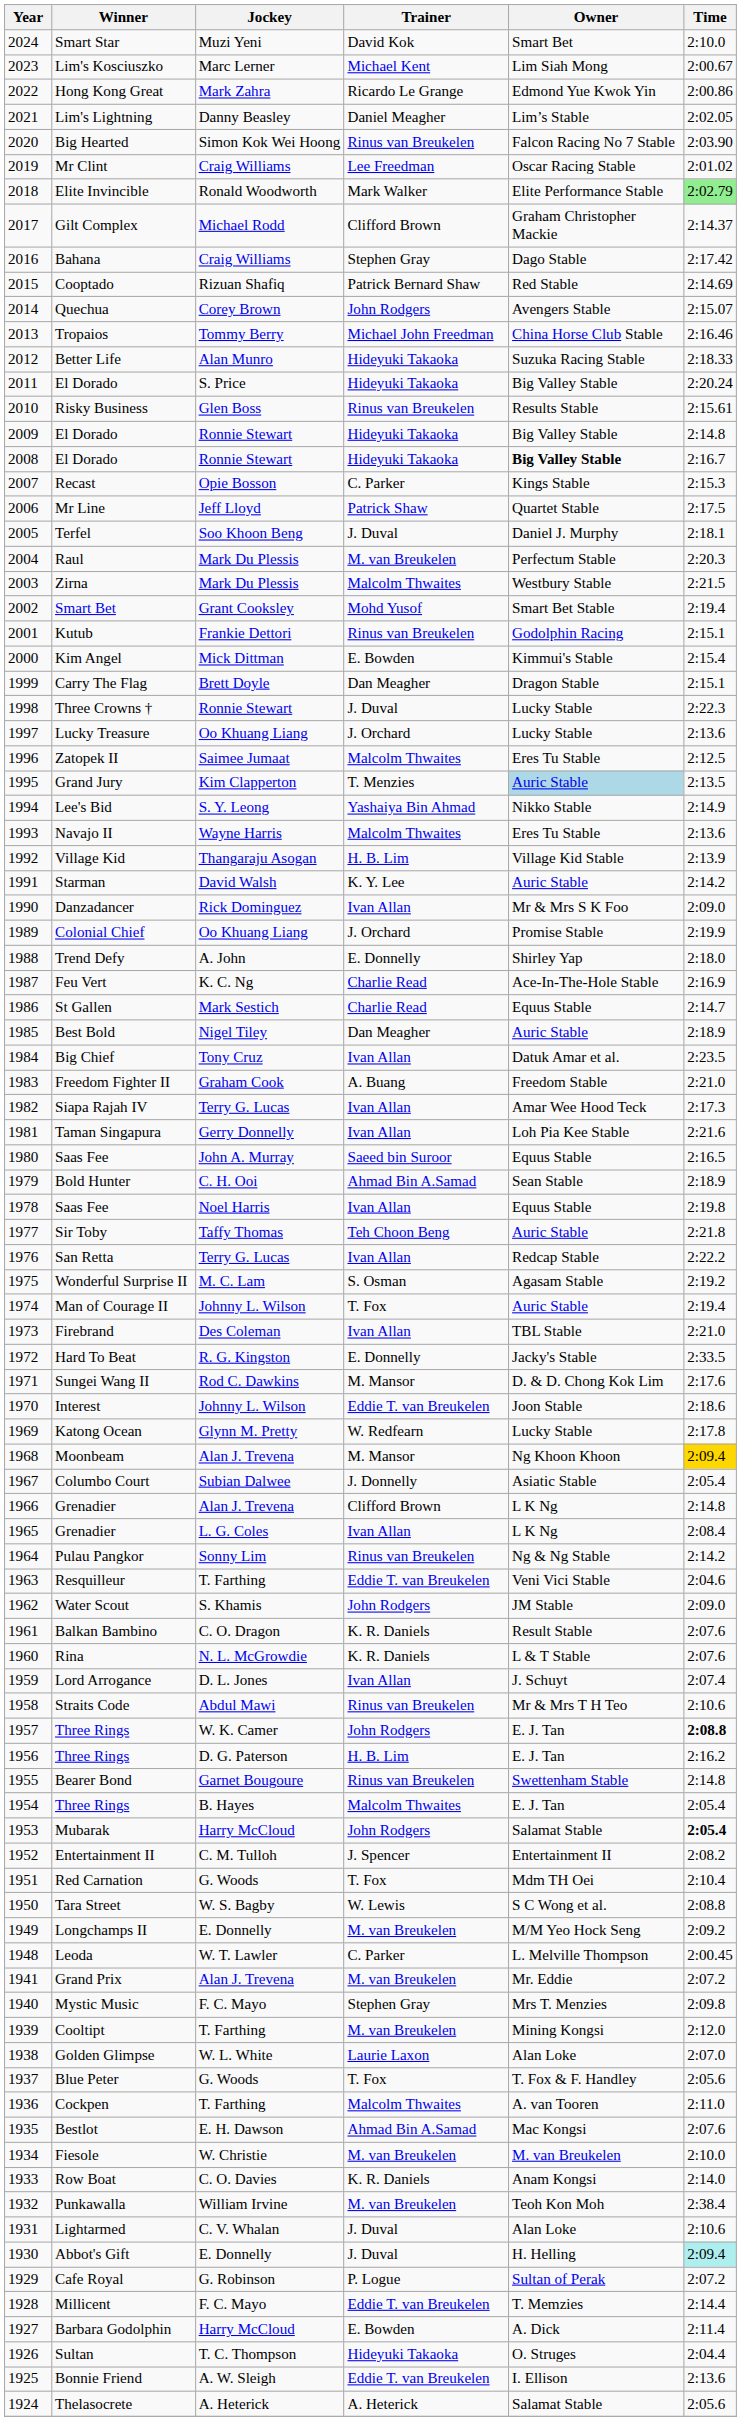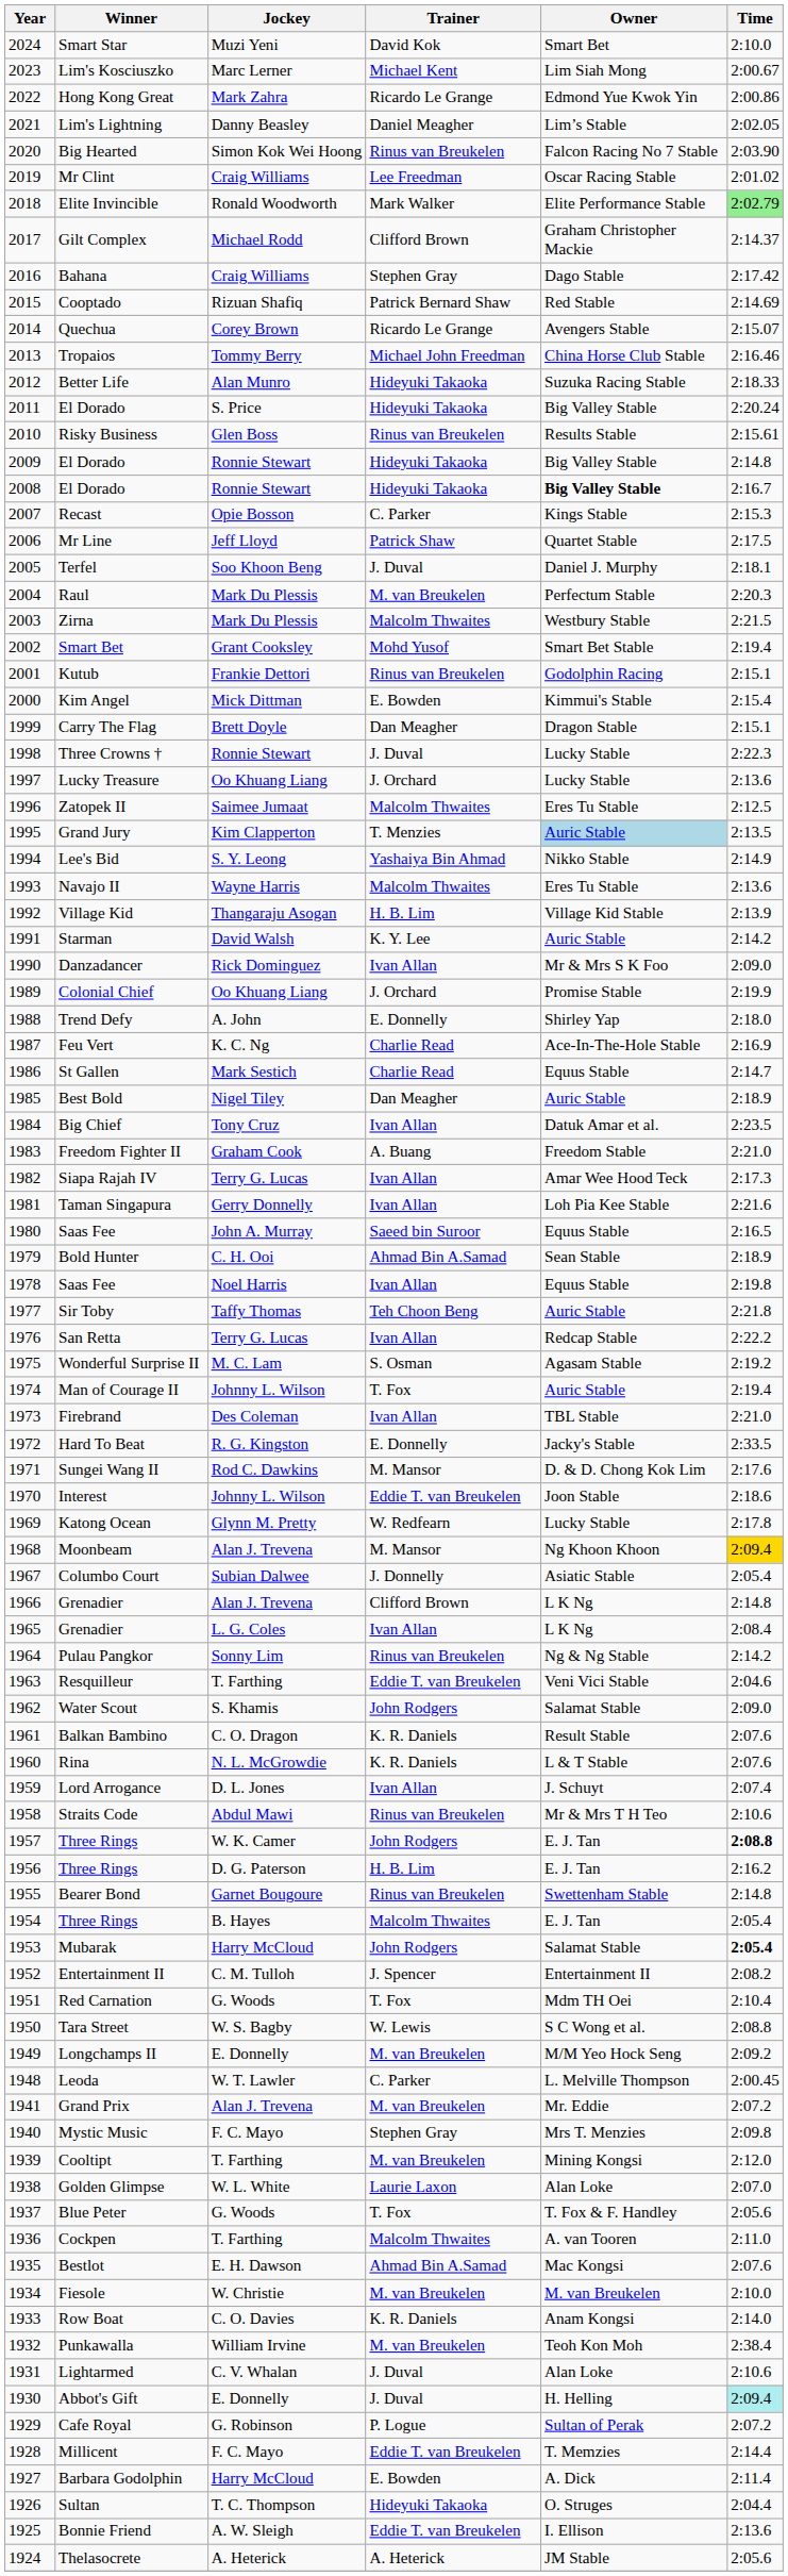 <table class="wikitable sortable" style="font-size:90%">
 <tr>
 <th style="width:38px">Year<br></th>
 <th style="width:130px">Winner<br></th>
 <th style="width:135px">Jockey<br></th>
 <th style="width:150px">Trainer<br></th>
 <th style="width:160px">Owner<br></th>
 <th>Time</th>
 </tr>
 <tr>
 <td>2024</td>
 <td>Smart Star</td>
 <td>Muzi Yeni</td>
 <td>David Kok</td>
 <td>Smart Bet</td>
 <td>2:10.0</td>
 </tr>
 <tr>
 <td>2023</td>
 <td>Lim's Kosciuszko</td>
 <td>Marc Lerner</td>
 <td><a href='#'>Michael Kent</a></td>
 <td>Lim Siah Mong</td>
 <td>2:00.67</td>
 </tr>
 <tr>
 <td>2022</td>
 <td>Hong Kong Great</td>
 <td><a href='#'>Mark Zahra</a></td>
 <td>Ricardo Le Grange</td>
 <td>Edmond Yue Kwok Yin</td>
 <td>2:00.86</td>
 </tr>
 <tr>
 <td>2021</td>
 <td>Lim's Lightning</td>
 <td>Danny Beasley</td>
 <td>Daniel Meagher</td>
 <td>Lim’s Stable</td>
 <td>2:02.05</td>
 </tr>
 <tr>
 <td>2020</td>
 <td>Big Hearted</td>
 <td>Simon Kok Wei Hoong</td>
 <td><a href='#'>Rinus van Breukelen</a></td>
 <td>Falcon Racing No 7 Stable</td>
 <td>2:03.90</td>
 </tr>
 <tr>
 <td>2019</td>
 <td>Mr Clint</td>
 <td><a href='#'>Craig Williams</a></td>
 <td><a href='#'>Lee Freedman</a></td>
 <td>Oscar Racing Stable</td>
 <td>2:01.02</td>
 </tr>
 <tr>
 <td>2018</td>
 <td>Elite Invincible</td>
 <td>Ronald Woodworth</td>
 <td>Mark Walker</td>
 <td>Elite Performance Stable</td>
 <td style="background: lightgreen;">2:02.79</td>
 </tr>
 <tr>
 <td>2017</td>
 <td>Gilt Complex</td>
 <td><a href='#'>Michael Rodd</a></td>
 <td>Clifford Brown</td>
 <td>Graham Christopher Mackie</td>
 <td>2:14.37</td>
 </tr>
 <tr>
 <td>2016</td>
 <td>Bahana</td>
 <td><a href='#'>Craig Williams</a></td>
 <td>Stephen Gray</td>
 <td>Dago Stable</td>
 <td>2:17.42</td>
 </tr>
 <tr>
 <td>2015</td>
 <td>Cooptado</td>
 <td>Rizuan Shafiq</td>
 <td>Patrick Bernard Shaw</td>
 <td>Red Stable</td>
 <td>2:14.69</td>
 </tr>
 <tr>
 <td>2014</td>
 <td>Quechua</td>
 <td><a href='#'>Corey Brown</a></td>
-<td><a href='#'>John Rodgers</a></td>
+<td>Ricardo Le Grange</td>
 <td>Avengers Stable</td>
 <td>2:15.07</td>
 </tr>
 <tr>
 <td>2013</td>
 <td>Tropaios</td>
 <td><a href='#'>Tommy Berry</a></td>
 <td><a href='#'>Michael John Freedman</a></td>
 <td><a href='#'>China Horse Club</a> Stable</td>
 <td>2:16.46</td>
 </tr>
 <tr>
 <td>2012</td>
 <td>Better Life</td>
 <td><a href='#'>Alan Munro</a></td>
 <td><a href='#'>Hideyuki Takaoka</a></td>
 <td>Suzuka Racing Stable</td>
 <td>2:18.33</td>
 </tr>
 <tr>
 <td>2011</td>
 <td>El Dorado</td>
 <td>S. Price</td>
 <td><a href='#'>Hideyuki Takaoka</a></td>
 <td>Big Valley Stable</td>
 <td>2:20.24</td>
 </tr>
 <tr>
 <td>2010</td>
 <td>Risky Business</td>
 <td><a href='#'>Glen Boss</a></td>
 <td><a href='#'>Rinus van Breukelen</a></td>
 <td>Results Stable</td>
 <td>2:15.61</td>
 </tr>
 <tr>
 <td>2009</td>
 <td>El Dorado</td>
 <td><a href='#'>Ronnie Stewart</a></td>
 <td><a href='#'>Hideyuki Takaoka</a></td>
 <td>Big Valley Stable</td>
 <td>2:14.8</td>
 </tr>
 <tr>
 <td>2008</td>
 <td>El Dorado</td>
 <td><a href='#'>Ronnie Stewart</a></td>
 <td><a href='#'>Hideyuki Takaoka</a></td>
 <td><strong>Big Valley Stable</strong></td>
 <td>2:16.7</td>
 </tr>
 <tr>
 <td>2007</td>
 <td>Recast</td>
 <td><a href='#'>Opie Bosson</a></td>
 <td>C. Parker</td>
 <td>Kings Stable</td>
 <td>2:15.3</td>
 </tr>
 <tr>
 <td>2006</td>
 <td>Mr Line</td>
 <td><a href='#'>Jeff Lloyd</a></td>
 <td><a href='#'>Patrick Shaw</a></td>
 <td>Quartet Stable</td>
 <td>2:17.5</td>
 </tr>
 <tr>
 <td>2005</td>
 <td>Terfel</td>
 <td><a href='#'>Soo Khoon Beng</a></td>
 <td>J. Duval</td>
 <td>Daniel J. Murphy</td>
 <td>2:18.1</td>
 </tr>
 <tr>
 <td>2004</td>
 <td>Raul</td>
 <td><a href='#'>Mark Du Plessis</a></td>
 <td><a href='#'>M. van Breukelen</a></td>
 <td>Perfectum Stable</td>
 <td>2:20.3</td>
 </tr>
 <tr>
 <td>2003</td>
 <td>Zirna</td>
 <td><a href='#'>Mark Du Plessis</a></td>
 <td><a href='#'>Malcolm Thwaites</a></td>
 <td>Westbury Stable</td>
 <td>2:21.5</td>
 </tr>
 <tr>
 <td>2002</td>
 <td><a href='#'>Smart Bet</a></td>
 <td><a href='#'>Grant Cooksley</a></td>
 <td><a href='#'>Mohd Yusof</a></td>
 <td>Smart Bet Stable</td>
 <td>2:19.4</td>
 </tr>
 <tr>
 <td>2001</td>
 <td>Kutub</td>
 <td><a href='#'>Frankie Dettori</a></td>
 <td><a href='#'>Rinus van Breukelen</a></td>
 <td><a href='#'>Godolphin Racing</a></td>
 <td>2:15.1</td>
 </tr>
 <tr>
 <td>2000</td>
 <td>Kim Angel</td>
 <td><a href='#'>Mick Dittman</a></td>
 <td>E. Bowden</td>
 <td>Kimmui's Stable</td>
 <td>2:15.4</td>
 </tr>
 <tr>
 <td>1999</td>
 <td>Carry The Flag</td>
 <td><a href='#'>Brett Doyle</a></td>
 <td>Dan Meagher</td>
 <td>Dragon Stable</td>
 <td>2:15.1</td>
 </tr>
 <tr>
 <td>1998</td>
 <td>Three Crowns †</td>
 <td><a href='#'>Ronnie Stewart</a></td>
 <td>J. Duval</td>
 <td>Lucky Stable</td>
 <td>2:22.3</td>
 </tr>
 <tr>
 <td>1997</td>
 <td>Lucky Treasure</td>
 <td><a href='#'>Oo Khuang Liang</a></td>
 <td>J. Orchard</td>
 <td>Lucky Stable</td>
 <td>2:13.6</td>
 </tr>
 <tr>
 <td>1996</td>
 <td>Zatopek II</td>
 <td><a href='#'>Saimee Jumaat</a></td>
 <td><a href='#'>Malcolm Thwaites</a></td>
 <td>Eres Tu Stable</td>
 <td>2:12.5</td>
 </tr>
 <tr>
 <td>1995</td>
 <td>Grand Jury</td>
 <td><a href='#'>Kim Clapperton</a></td>
 <td>T. Menzies</td>
 <td style="background: lightblue;"><a href='#'>Auric Stable</a></td>
 <td>2:13.5</td>
 </tr>
 <tr>
 <td>1994</td>
 <td>Lee's Bid</td>
 <td><a href='#'>S. Y. Leong</a></td>
 <td><a href='#'>Yashaiya Bin Ahmad</a></td>
 <td>Nikko Stable</td>
 <td>2:14.9</td>
 </tr>
 <tr>
 <td>1993</td>
 <td>Navajo II</td>
 <td><a href='#'>Wayne Harris</a></td>
 <td><a href='#'>Malcolm Thwaites</a></td>
 <td>Eres Tu Stable</td>
 <td>2:13.6</td>
 </tr>
 <tr>
 <td>1992</td>
 <td>Village Kid</td>
 <td><a href='#'>Thangaraju Asogan</a></td>
 <td><a href='#'>H. B. Lim</a></td>
 <td>Village Kid Stable</td>
 <td>2:13.9</td>
 </tr>
 <tr>
 <td>1991</td>
 <td>Starman</td>
 <td><a href='#'>David Walsh</a></td>
 <td>K. Y. Lee</td>
 <td><a href='#'>Auric Stable</a></td>
 <td>2:14.2</td>
 </tr>
 <tr>
 <td>1990</td>
 <td>Danzadancer</td>
 <td><a href='#'>Rick Dominguez</a></td>
 <td><a href='#'>Ivan Allan</a></td>
 <td>Mr & Mrs S K Foo</td>
 <td>2:09.0</td>
 </tr>
 <tr>
 <td>1989</td>
 <td><a href='#'>Colonial Chief</a></td>
 <td><a href='#'>Oo Khuang Liang</a></td>
 <td>J. Orchard</td>
 <td>Promise Stable</td>
 <td>2:19.9</td>
 </tr>
 <tr>
 <td>1988</td>
 <td>Trend Defy</td>
 <td>A. John</td>
 <td>E. Donnelly</td>
 <td>Shirley Yap</td>
 <td>2:18.0</td>
 </tr>
 <tr>
 <td>1987</td>
 <td>Feu Vert</td>
 <td>K. C. Ng</td>
 <td><a href='#'>Charlie Read</a></td>
 <td>Ace-In-The-Hole Stable</td>
 <td>2:16.9</td>
 </tr>
 <tr>
 <td>1986</td>
 <td>St Gallen</td>
 <td><a href='#'>Mark Sestich</a></td>
 <td><a href='#'>Charlie Read</a></td>
 <td>Equus Stable</td>
 <td>2:14.7</td>
 </tr>
 <tr>
 <td>1985</td>
 <td>Best Bold</td>
 <td><a href='#'>Nigel Tiley</a></td>
 <td>Dan Meagher</td>
 <td><a href='#'>Auric Stable</a></td>
 <td>2:18.9</td>
 </tr>
 <tr>
 <td>1984</td>
 <td>Big Chief</td>
 <td><a href='#'>Tony Cruz</a></td>
 <td><a href='#'>Ivan Allan</a></td>
 <td>Datuk Amar et al.</td>
 <td>2:23.5</td>
 </tr>
 <tr>
 <td>1983</td>
 <td>Freedom Fighter II</td>
 <td><a href='#'>Graham Cook</a></td>
 <td>A. Buang</td>
 <td>Freedom Stable</td>
 <td>2:21.0</td>
 </tr>
 <tr>
 <td>1982</td>
 <td>Siapa Rajah IV</td>
 <td><a href='#'>Terry G. Lucas</a></td>
 <td><a href='#'>Ivan Allan</a></td>
 <td Datuk Amar & Datin>Amar Wee Hood Teck</td>
 <td>2:17.3</td>
 </tr>
 <tr>
 <td>1981</td>
 <td>Taman Singapura</td>
 <td><a href='#'>Gerry Donnelly</a></td>
 <td><a href='#'>Ivan Allan</a></td>
 <td>Loh Pia Kee Stable</td>
 <td>2:21.6</td>
 </tr>
 <tr>
 <td>1980</td>
 <td>Saas Fee</td>
 <td><a href='#'>John A. Murray</a></td>
 <td><a href='#'>Saeed bin Suroor</a></td>
 <td>Equus Stable</td>
 <td>2:16.5</td>
 </tr>
 <tr>
 <td>1979</td>
 <td>Bold Hunter</td>
 <td><a href='#'>C. H. Ooi</a></td>
 <td><a href='#'>Ahmad Bin A.Samad</a></td>
 <td>Sean Stable</td>
 <td>2:18.9</td>
 </tr>
 <tr>
 <td>1978</td>
 <td>Saas Fee</td>
 <td><a href='#'>Noel Harris</a></td>
 <td><a href='#'>Ivan Allan</a></td>
 <td>Equus Stable</td>
 <td>2:19.8</td>
 </tr>
 <tr>
 <td>1977</td>
 <td>Sir Toby</td>
 <td><a href='#'>Taffy Thomas</a></td>
 <td><a href='#'>Teh Choon Beng</a></td>
 <td><a href='#'>Auric Stable</a></td>
 <td>2:21.8</td>
 </tr>
 <tr>
 <td>1976</td>
 <td>San Retta</td>
 <td><a href='#'>Terry G. Lucas</a></td>
 <td><a href='#'>Ivan Allan</a></td>
 <td>Redcap Stable</td>
 <td>2:22.2</td>
 </tr>
 <tr>
 <td>1975</td>
 <td>Wonderful Surprise II</td>
 <td><a href='#'>M. C. Lam</a></td>
 <td>S. Osman</td>
 <td>Agasam Stable</td>
 <td>2:19.2</td>
 </tr>
 <tr>
 <td>1974</td>
 <td>Man of Courage II</td>
 <td><a href='#'>Johnny L. Wilson</a></td>
 <td>T. Fox</td>
 <td><a href='#'>Auric Stable</a></td>
 <td>2:19.4</td>
 </tr>
 <tr>
 <td>1973</td>
 <td>Firebrand</td>
 <td><a href='#'>Des Coleman</a></td>
 <td><a href='#'>Ivan Allan</a></td>
 <td>TBL Stable</td>
 <td>2:21.0</td>
 </tr>
 <tr>
 <td>1972</td>
 <td>Hard To Beat</td>
 <td><a href='#'>R. G. Kingston</a></td>
 <td>E. Donnelly</td>
 <td>Jacky's Stable</td>
 <td>2:33.5</td>
 </tr>
 <tr>
 <td>1971</td>
 <td>Sungei Wang II</td>
 <td><a href='#'>Rod C. Dawkins</a></td>
 <td>M. Mansor</td>
 <td>D. & D. Chong Kok Lim</td>
 <td>2:17.6</td>
 </tr>
 <tr>
 <td>1970</td>
 <td>Interest</td>
 <td><a href='#'>Johnny L. Wilson</a></td>
 <td><a href='#'>Eddie T. van Breukelen</a></td>
 <td>Joon Stable</td>
 <td>2:18.6</td>
 </tr>
 <tr>
 <td>1969</td>
 <td>Katong Ocean</td>
 <td><a href='#'>Glynn M. Pretty</a></td>
 <td>W. Redfearn</td>
 <td>Lucky Stable</td>
 <td>2:17.8</td>
 </tr>
 <tr>
 <td>1968</td>
 <td>Moonbeam</td>
 <td><a href='#'>Alan J. Trevena</a></td>
 <td>M. Mansor</td>
 <td>Ng Khoon Khoon</td>
 <td style="background: gold;">2:09.4</td>
 </tr>
 <tr>
 <td>1967</td>
 <td>Columbo Court</td>
 <td><a href='#'>Subian Dalwee</a></td>
 <td>J. Donnelly</td>
 <td>Asiatic Stable</td>
 <td>2:05.4</td>
 </tr>
 <tr>
 <td>1966</td>
 <td>Grenadier</td>
 <td><a href='#'>Alan J. Trevena</a></td>
 <td>Clifford Brown</td>
 <td>L K Ng</td>
 <td>2:14.8</td>
 </tr>
 <tr>
 <td>1965</td>
 <td>Grenadier</td>
 <td><a href='#'>L. G. Coles</a></td>
 <td><a href='#'>Ivan Allan</a></td>
 <td>L K Ng</td>
 <td>2:08.4</td>
 </tr>
 <tr>
 <td>1964</td>
 <td>Pulau Pangkor</td>
 <td><a href='#'>Sonny Lim</a></td>
 <td><a href='#'>Rinus van Breukelen</a></td>
 <td>Ng & Ng Stable</td>
 <td>2:14.2</td>
 </tr>
 <tr>
 <td>1963</td>
 <td>Resquilleur</td>
 <td>T. Farthing</td>
 <td><a href='#'>Eddie T. van Breukelen</a></td>
 <td>Veni Vici Stable</td>
 <td>2:04.6</td>
 </tr>
 <tr>
 <td>1962</td>
 <td>Water Scout</td>
 <td>S. Khamis</td>
 <td><a href='#'>John Rodgers</a></td>
-<td>JM Stable</td>
+<td>Salamat Stable</td>
 <td>2:09.0</td>
 </tr>
 <tr>
 <td>1961</td>
 <td>Balkan Bambino</td>
 <td>C. O. Dragon</td>
 <td>K. R. Daniels</td>
 <td>Result Stable</td>
 <td>2:07.6</td>
 </tr>
 <tr>
 <td>1960</td>
 <td>Rina</td>
 <td><a href='#'>N. L. McGrowdie</a></td>
 <td>K. R. Daniels</td>
 <td>L & T Stable</td>
 <td>2:07.6</td>
 </tr>
 <tr>
 <td>1959</td>
 <td>Lord Arrogance</td>
 <td>D. L. Jones</td>
 <td><a href='#'>Ivan Allan</a></td>
 <td>J. Schuyt</td>
 <td>2:07.4</td>
 </tr>
 <tr>
 <td>1958</td>
 <td>Straits Code</td>
 <td><a href='#'>Abdul Mawi</a></td>
 <td><a href='#'>Rinus van Breukelen</a></td>
 <td>Mr & Mrs T H Teo</td>
 <td>2:10.6</td>
 </tr>
 <tr>
 <td>1957</td>
 <td><a href='#'>Three Rings</a></td>
 <td>W. K. Camer</td>
 <td><a href='#'>John Rodgers</a></td>
 <td>E. J. Tan</td>
 <td><strong>2:08.8</strong></td>
 </tr>
 <tr>
 <td>1956</td>
 <td><a href='#'>Three Rings</a></td>
 <td>D. G. Paterson</td>
 <td><a href='#'>H. B. Lim</a></td>
 <td>E. J. Tan</td>
 <td>2:16.2</td>
 </tr>
 <tr>
 <td>1955</td>
 <td>Bearer Bond</td>
 <td><a href='#'>Garnet Bougoure</a></td>
 <td><a href='#'>Rinus van Breukelen</a></td>
 <td><a href='#'>Swettenham Stable</a></td>
 <td>2:14.8</td>
 </tr>
 <tr>
 <td>1954</td>
 <td><a href='#'>Three Rings</a></td>
 <td>B. Hayes</td>
 <td><a href='#'>Malcolm Thwaites</a></td>
 <td>E. J. Tan</td>
 <td>2:05.4</td>
 </tr>
 <tr>
 <td>1953</td>
 <td>Mubarak</td>
 <td><a href='#'>Harry McCloud</a></td>
 <td><a href='#'>John Rodgers</a></td>
 <td>Salamat Stable</td>
 <td><strong>2:05.4</strong></td>
 </tr>
 <tr>
 <td>1952</td>
 <td>Entertainment II</td>
 <td>C. M. Tulloh</td>
 <td>J. Spencer</td>
 <td>Entertainment II</td>
 <td>2:08.2</td>
 </tr>
 <tr>
 <td>1951</td>
 <td>Red Carnation</td>
 <td>G. Woods</td>
 <td>T. Fox</td>
 <td>Mdm TH Oei</td>
 <td>2:10.4</td>
 </tr>
 <tr>
 <td>1950</td>
 <td>Tara Street</td>
 <td>W. S. Bagby</td>
 <td>W. Lewis</td>
 <td>S C Wong et al.</td>
 <td>2:08.8</td>
 </tr>
 <tr>
 <td>1949</td>
 <td>Longchamps II</td>
 <td>E. Donnelly</td>
 <td><a href='#'>M. van Breukelen</a></td>
 <td>M/M Yeo Hock Seng</td>
 <td>2:09.2</td>
 </tr>
 <tr>
 <td>1948</td>
 <td>Leoda</td>
 <td>W. T. Lawler</td>
 <td>C. Parker</td>
 <td>L. Melville Thompson</td>
 <td>2:00.45</td>
 </tr>
 <tr>
 <td>1941</td>
 <td>Grand Prix</td>
 <td><a href='#'>Alan J. Trevena</a></td>
 <td><a href='#'>M. van Breukelen</a></td>
 <td>Mr. Eddie</td>
 <td>2:07.2</td>
 </tr>
 <tr>
 <td>1940</td>
 <td>Mystic Music</td>
 <td>F. C. Mayo</td>
 <td>Stephen Gray</td>
 <td>Mrs T. Menzies</td>
 <td>2:09.8</td>
 </tr>
 <tr>
 <td>1939</td>
 <td>Cooltipt</td>
 <td>T. Farthing</td>
 <td><a href='#'>M. van Breukelen</a></td>
 <td>Mining Kongsi</td>
 <td>2:12.0</td>
 </tr>
 <tr>
 <td>1938</td>
 <td>Golden Glimpse</td>
 <td>W. L. White</td>
 <td><a href='#'>Laurie Laxon</a></td>
 <td>Alan Loke</td>
 <td>2:07.0</td>
 </tr>
 <tr>
 <td>1937</td>
 <td>Blue Peter</td>
 <td>G. Woods</td>
 <td>T. Fox</td>
 <td>T. Fox & F. Handley</td>
 <td>2:05.6</td>
 </tr>
 <tr>
 <td>1936</td>
 <td>Cockpen</td>
 <td>T. Farthing</td>
 <td><a href='#'>Malcolm Thwaites</a></td>
 <td>A. van Tooren</td>
 <td>2:11.0</td>
 </tr>
 <tr>
 <td>1935</td>
 <td>Bestlot</td>
 <td>E. H. Dawson</td>
 <td><a href='#'>Ahmad Bin A.Samad</a></td>
 <td>Mac Kongsi</td>
 <td>2:07.6</td>
 </tr>
 <tr>
 <td>1934</td>
 <td>Fiesole</td>
 <td>W. Christie</td>
 <td><a href='#'>M. van Breukelen</a></td>
 <td><a href='#'>M. van Breukelen</a></td>
 <td>2:10.0</td>
 </tr>
 <tr>
 <td>1933</td>
 <td>Row Boat</td>
 <td>C. O. Davies</td>
 <td>K. R. Daniels</td>
 <td>Anam Kongsi</td>
 <td>2:14.0</td>
 </tr>
 <tr>
 <td>1932</td>
 <td>Punkawalla</td>
 <td>William Irvine</td>
 <td><a href='#'>M. van Breukelen</a></td>
 <td>Teoh Kon Moh</td>
 <td>2:38.4</td>
 </tr>
 <tr>
 <td>1931</td>
 <td>Lightarmed</td>
 <td>C. V. Whalan</td>
 <td>J. Duval</td>
 <td>Alan Loke</td>
 <td>2:10.6</td>
 </tr>
 <tr>
 <td>1930</td>
 <td>Abbot's Gift</td>
 <td>E. Donnelly</td>
 <td>J. Duval</td>
 <td>H. Helling</td>
 <td style="background: paleturquoise;">2:09.4</td>
 </tr>
 <tr>
 <td>1929</td>
 <td>Cafe Royal</td>
 <td>G. Robinson</td>
 <td>P. Logue</td>
 <td><a href='#'>Sultan of Perak</a></td>
 <td>2:07.2</td>
 </tr>
 <tr>
 <td>1928</td>
 <td>Millicent</td>
 <td>F. C. Mayo</td>
 <td><a href='#'>Eddie T. van Breukelen</a></td>
 <td>T. Memzies</td>
 <td>2:14.4</td>
 </tr>
 <tr>
 <td>1927</td>
 <td>Barbara Godolphin</td>
 <td><a href='#'>Harry McCloud</a></td>
 <td>E. Bowden</td>
 <td>A. Dick</td>
 <td>2:11.4</td>
 </tr>
 <tr>
 <td>1926</td>
 <td>Sultan</td>
 <td>T. C. Thompson</td>
 <td><a href='#'>Hideyuki Takaoka</a></td>
 <td>O. Struges</td>
 <td>2:04.4</td>
 </tr>
 <tr>
 <td>1925</td>
 <td>Bonnie Friend</td>
 <td>A. W. Sleigh</td>
 <td><a href='#'>Eddie T. van Breukelen</a></td>
 <td>I. Ellison</td>
 <td>2:13.6</td>
 </tr>
 <tr>
 <td>1924</td>
 <td>Thelasocrete</td>
 <td>A. Heterick</td>
 <td>A. Heterick</td>
-<td>Salamat Stable</td>
+<td>JM Stable</td>
 <td>2:05.6</td>
 </tr>
 <tr>
 </tr>
 </table>
